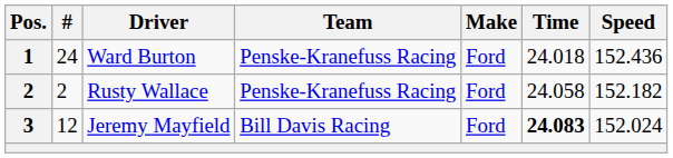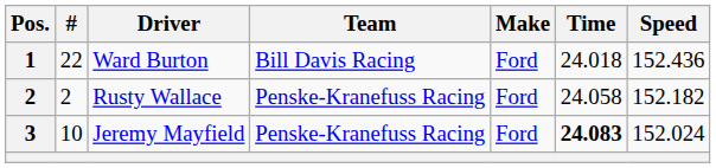 <table class="wikitable" style="font-size:95%">
 <tr>
 <th>Pos.</th>
 <th>#</th>
 <th>Driver</th>
 <th>Team</th>
 <th>Make</th>
 <th>Time</th>
 <th>Speed</th>
 </tr>
 <tr>
 <th>1</th>
-<td>24</td>
+<td>22</td>
 <td><a href='#'>Ward Burton</a></td>
-<td><a href='#'>Penske-Kranefuss Racing</a></td>
+<td><a href='#'>Bill Davis Racing</a></td>
 <td><a href='#'>Ford</a></td>
 <td>24.018</td>
 <td>152.436</td>
 </tr>
 <tr>
 <th>2</th>
 <td>2</td>
 <td><a href='#'>Rusty Wallace</a></td>
 <td><a href='#'>Penske-Kranefuss Racing</a></td>
 <td><a href='#'>Ford</a></td>
 <td>24.058</td>
 <td>152.182</td>
 </tr>
 <tr>
 <th>3</th>
-<td>12</td>
+<td>10</td>
 <td><a href='#'>Jeremy Mayfield</a></td>
-<td><a href='#'>Bill Davis Racing</a></td>
+<td><a href='#'>Penske-Kranefuss Racing</a></td>
 <td><a href='#'>Ford</a></td>
 <td><strong>24.083</strong></td>
 <td>152.024</td>
 </tr>
 <tr>
 <th colspan="7"></th>
 </tr>
 </table>
